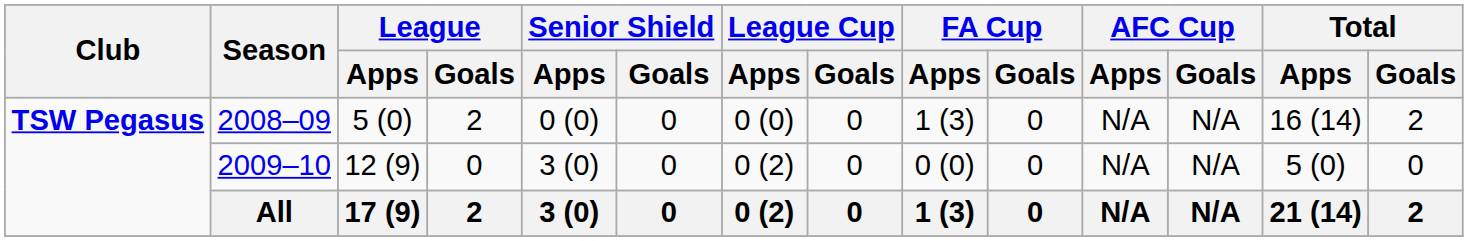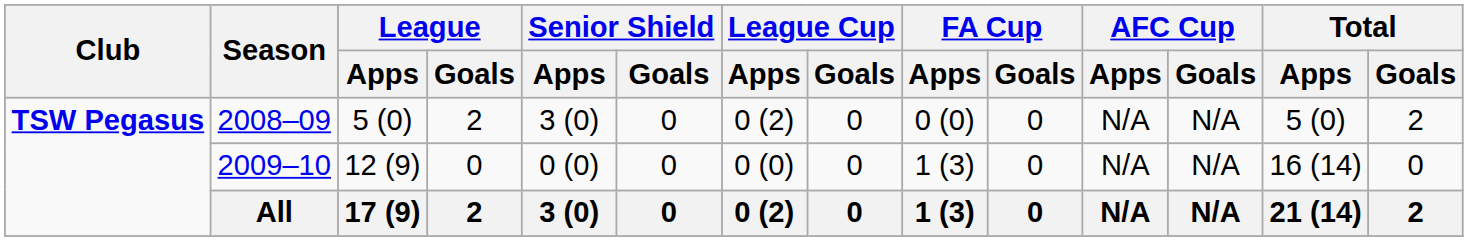 <table class="wikitable" style="text-align: center;">
 <tr>
 <th rowspan=2>Club</th>
 <th rowspan=2>Season</th>
 <th colspan=2><a href='#'>League</a></th>
 <th colspan=2><a href='#'>Senior Shield</a></th>
 <th colspan=2><a href='#'>League Cup</a></th>
 <th colspan=2><a href='#'>FA Cup</a></th>
 <th colspan=2><a href='#'>AFC Cup</a></th>
 <th colspan=2>Total</th>
 </tr>
 <tr>
 <th>Apps</th>
 <th>Goals</th>
 <th>Apps</th>
 <th>Goals</th>
 <th>Apps</th>
 <th>Goals</th>
 <th>Apps</th>
 <th>Goals</th>
 <th>Apps</th>
 <th>Goals</th>
 <th>Apps</th>
 <th>Goals</th>
 </tr>
 <tr>
 <td rowspan=3 valign="top"><strong><a href='#'>TSW Pegasus</a></strong></td>
 <td><a href='#'>2008–09</a></td>
 <td>5 (0)</td>
 <td>2</td>
+<td>3 (0)</td>
+<td>0</td>
+<td>0 (2)</td>
+<td>0</td>
+<td>0 (0)</td>
+<td>0</td>
+<td>N/A</td>
+<td>N/A</td>
+<td>5 (0)</td>
+<td>2</td>
+</tr>
+<tr>
+<td><a href='#'>2009–10</a></td>
+<td>12 (9)</td>
+<td>0</td>
 <td>0 (0)</td>
 <td>0</td>
 <td>0 (0)</td>
 <td>0</td>
 <td>1 (3)</td>
 <td>0</td>
 <td>N/A</td>
 <td>N/A</td>
 <td>16 (14)</td>
-<td>2</td>
-</tr>
-<tr>
-<td><a href='#'>2009–10</a></td>
-<td>12 (9)</td>
-<td>0</td>
-<td>3 (0)</td>
-<td>0</td>
-<td>0 (2)</td>
-<td>0</td>
-<td>0 (0)</td>
-<td>0</td>
-<td>N/A</td>
-<td>N/A</td>
-<td>5 (0)</td>
 <td>0</td>
 </tr>
 <tr>
 <th>All</th>
 <th>17 (9)</th>
 <th>2</th>
 <th>3 (0)</th>
 <th>0</th>
 <th>0 (2)</th>
 <th>0</th>
 <th>1 (3)</th>
 <th>0</th>
 <th>N/A</th>
 <th>N/A</th>
 <th>21 (14)</th>
 <th>2</th>
 </tr>
 </table>
